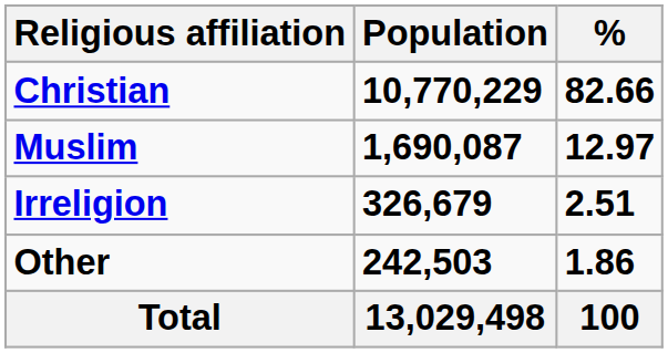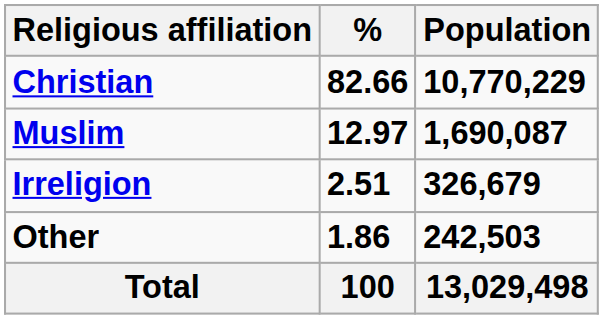 <table class=wikitable style="text-align:left;">
 <tr>
 <th>Religious affiliation</th>
+<th>%</th>
 <th>Population</th>
-<th>%</th>
 </tr>
 <tr>
 <td><strong><a href='#'>Christian</a></strong></td>
+<td><strong>82.66</strong></td>
 <td><strong>10,770,229</strong></td>
-<td><strong>82.66</strong></td>
 </tr>
 <tr>
 <td><strong><a href='#'>Muslim</a></strong></td>
+<td><strong>12.97</strong></td>
 <td><strong>1,690,087</strong></td>
-<td><strong>12.97</strong></td>
 </tr>
 <tr>
 <td><strong><a href='#'>Irreligion</a></strong></td>
+<td><strong>2.51</strong></td>
 <td><strong>326,679</strong></td>
-<td><strong>2.51</strong></td>
 </tr>
 <tr>
 <td><strong>Other</strong></td>
+<td><strong>1.86</strong></td>
 <td><strong>242,503</strong></td>
-<td><strong>1.86</strong></td>
 </tr>
 <tr>
 <th>Total</th>
+<th>100</th>
 <th>13,029,498</th>
-<th>100</th>
 </tr>
 </table>
